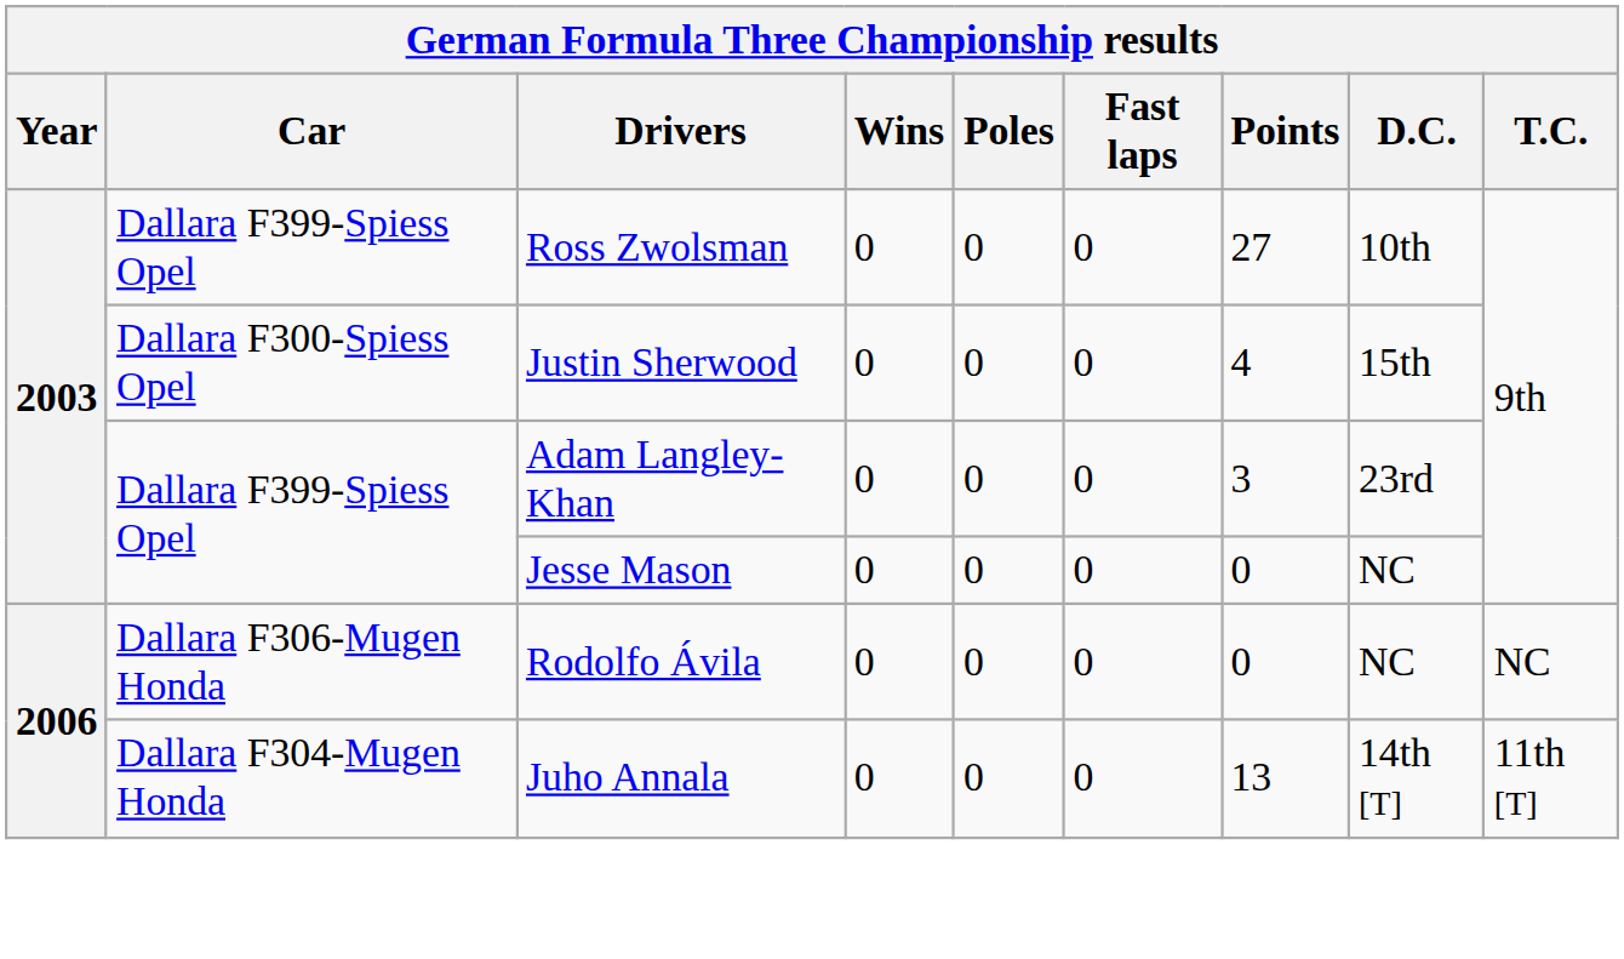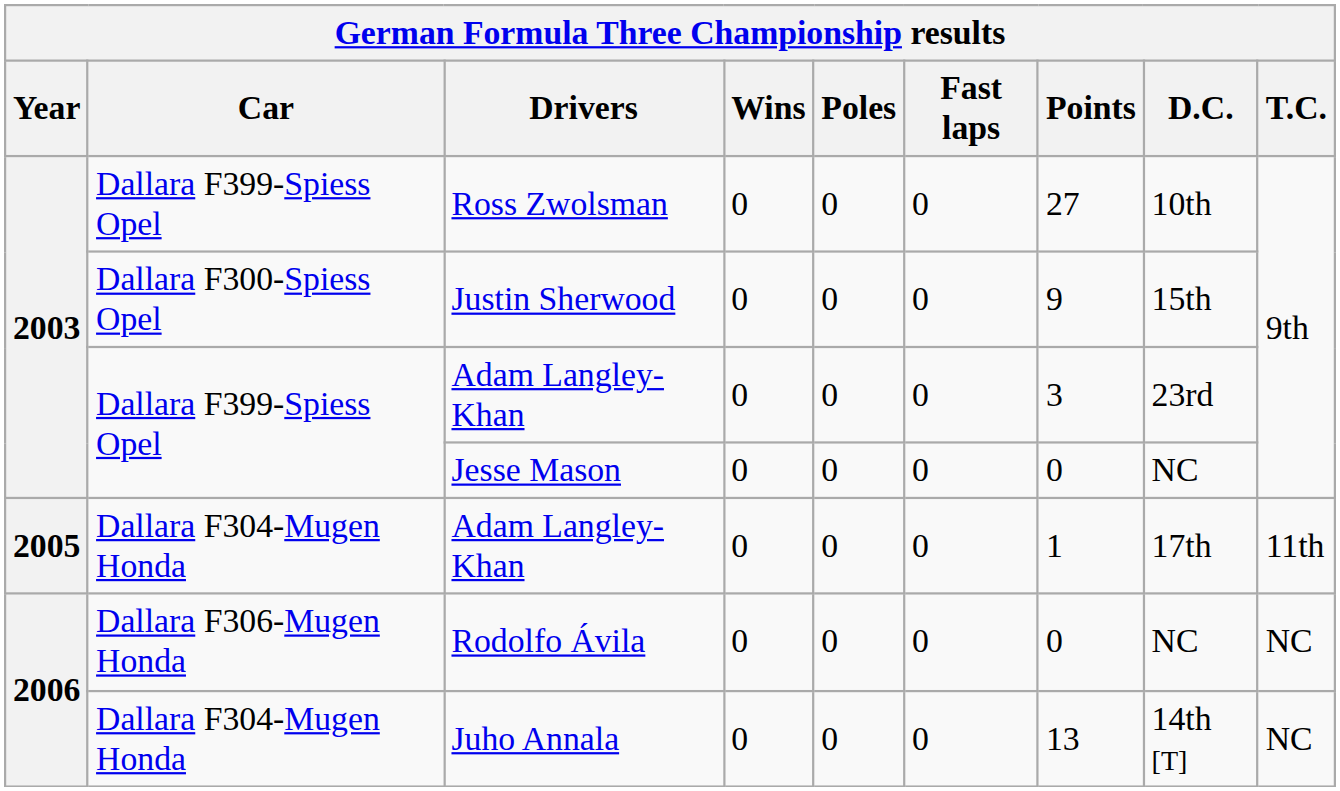 <table class="wikitable collapsible collapsed" style="font-size:95%; width:600px">
 <tr>
 <th colspan=9><a href='#'>German Formula Three Championship</a> results</th>
 </tr>
 <tr>
 <th>Year</th>
 <th>Car</th>
 <th>Drivers</th>
 <th>Wins</th>
 <th>Poles</th>
 <th>Fast laps</th>
 <th>Points</th>
 <th>D.C.</th>
 <th>T.C.</th>
 </tr>
 <tr>
 <th rowspan=4><strong>2003</strong></th>
 <td><a href='#'>Dallara</a> F399-<a href='#'>Spiess Opel</a></td>
 <td> <a href='#'>Ross Zwolsman</a></td>
 <td>0</td>
 <td>0</td>
 <td>0</td>
 <td>27</td>
 <td>10th</td>
 <td rowspan=4>9th</td>
 </tr>
 <tr>
 <td><a href='#'>Dallara</a> F300-<a href='#'>Spiess Opel</a></td>
 <td> <a href='#'>Justin Sherwood</a></td>
 <td>0</td>
 <td>0</td>
 <td>0</td>
-<td>4</td>
+<td>9</td>
 <td>15th</td>
 </tr>
 <tr>
 <td rowspan=2><a href='#'>Dallara</a> F399-<a href='#'>Spiess Opel</a></td>
 <td> <a href='#'>Adam Langley-Khan</a></td>
 <td>0</td>
 <td>0</td>
 <td>0</td>
 <td>3</td>
 <td>23rd</td>
 </tr>
 <tr>
 <td> <a href='#'>Jesse Mason</a></td>
 <td>0</td>
 <td>0</td>
 <td>0</td>
 <td>0</td>
 <td>NC</td>
 </tr>
 <tr>
+<th><strong>2005</strong></th>
+<td><a href='#'>Dallara</a> F304-<a href='#'>Mugen</a> <a href='#'>Honda</a></td>
+<td> <a href='#'>Adam Langley-Khan</a></td>
+<td>0</td>
+<td>0</td>
+<td>0</td>
+<td>1</td>
+<td>17th</td>
+<td>11th</td>
+</tr>
+<tr>
 <th rowspan=2><strong>2006</strong></th>
 <td><a href='#'>Dallara</a> F306-<a href='#'>Mugen</a> <a href='#'>Honda</a></td>
 <td> <a href='#'>Rodolfo Ávila</a></td>
 <td>0</td>
 <td>0</td>
 <td>0</td>
 <td>0</td>
 <td>NC</td>
 <td>NC</td>
 </tr>
 <tr>
 <td><a href='#'>Dallara</a> F304-<a href='#'>Mugen</a> <a href='#'>Honda</a></td>
 <td> <a href='#'>Juho Annala</a></td>
 <td>0</td>
 <td>0</td>
 <td>0</td>
 <td>13</td>
 <td>14th <small>[T]</small></td>
-<td>11th <small>[T]</small></td>
+<td>NC</td>
 </tr>
 </table>
